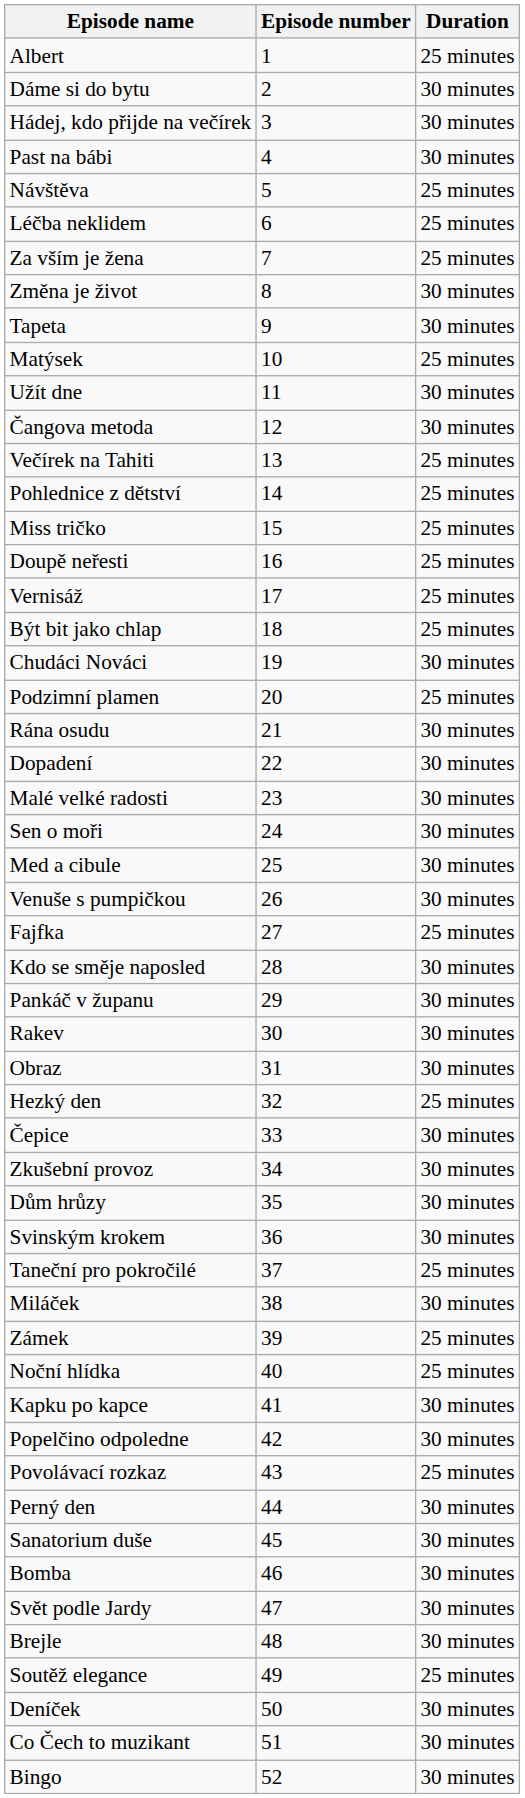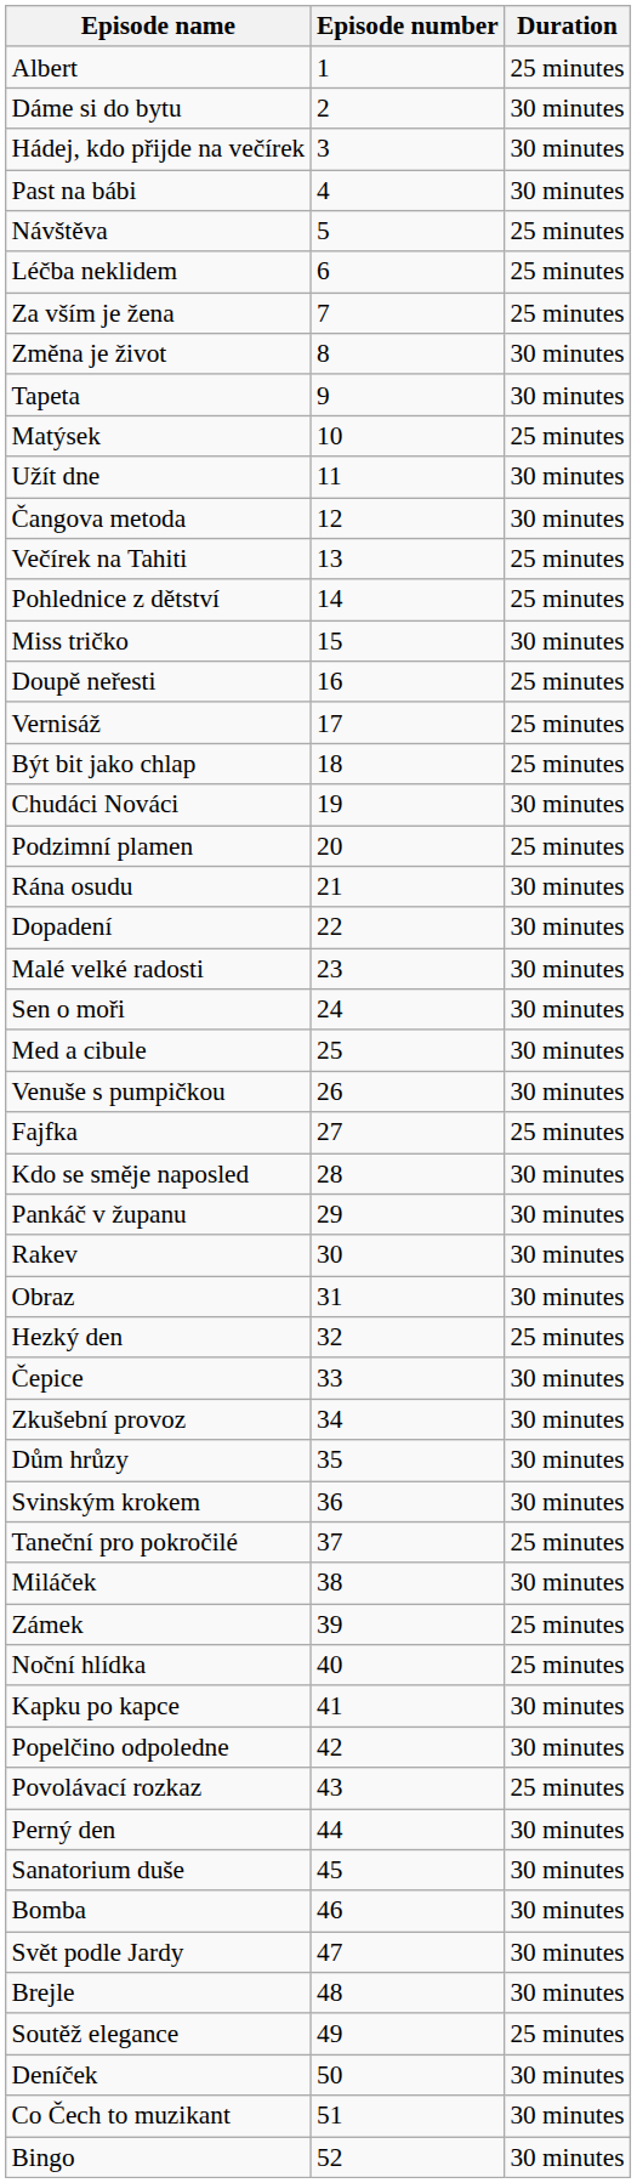 <table class="wikitable">
 <tr>
 <th>Episode name</th>
 <th>Episode number</th>
 <th>Duration</th>
 </tr>
 <tr>
 <td>Albert</td>
 <td>1</td>
 <td>25 minutes</td>
 </tr>
 <tr>
 <td>Dáme si do bytu</td>
 <td>2</td>
 <td>30 minutes</td>
 </tr>
 <tr>
 <td>Hádej, kdo přijde na večírek</td>
 <td>3</td>
 <td>30 minutes</td>
 </tr>
 <tr>
 <td>Past na bábi</td>
 <td>4</td>
 <td>30 minutes</td>
 </tr>
 <tr>
 <td>Návštěva</td>
 <td>5</td>
 <td>25 minutes</td>
 </tr>
 <tr>
 <td>Léčba neklidem</td>
 <td>6</td>
 <td>25 minutes</td>
 </tr>
 <tr>
 <td>Za vším je žena</td>
 <td>7</td>
 <td>25 minutes</td>
 </tr>
 <tr>
 <td>Změna je život</td>
 <td>8</td>
 <td>30 minutes</td>
 </tr>
 <tr>
 <td>Tapeta</td>
 <td>9</td>
 <td>30 minutes</td>
 </tr>
 <tr>
 <td>Matýsek</td>
 <td>10</td>
 <td>25 minutes</td>
 </tr>
 <tr>
 <td>Užít dne</td>
 <td>11</td>
 <td>30 minutes</td>
 </tr>
 <tr>
 <td>Čangova metoda</td>
 <td>12</td>
 <td>30 minutes</td>
 </tr>
 <tr>
 <td>Večírek na Tahiti</td>
 <td>13</td>
 <td>25 minutes</td>
 </tr>
 <tr>
 <td>Pohlednice z dětství</td>
 <td>14</td>
 <td>25 minutes</td>
 </tr>
 <tr>
 <td>Miss tričko</td>
 <td>15</td>
-<td>25 minutes</td>
+<td>30 minutes</td>
 </tr>
 <tr>
 <td>Doupě neřesti</td>
 <td>16</td>
 <td>25 minutes</td>
 </tr>
 <tr>
 <td>Vernisáž</td>
 <td>17</td>
 <td>25 minutes</td>
 </tr>
 <tr>
 <td>Být bit jako chlap</td>
 <td>18</td>
 <td>25 minutes</td>
 </tr>
 <tr>
 <td>Chudáci Nováci</td>
 <td>19</td>
 <td>30 minutes</td>
 </tr>
 <tr>
 <td>Podzimní plamen</td>
 <td>20</td>
 <td>25 minutes</td>
 </tr>
 <tr>
 <td>Rána osudu</td>
 <td>21</td>
 <td>30 minutes</td>
 </tr>
 <tr>
 <td>Dopadení</td>
 <td>22</td>
 <td>30 minutes</td>
 </tr>
 <tr>
 <td>Malé velké radosti</td>
 <td>23</td>
 <td>30 minutes</td>
 </tr>
 <tr>
 <td>Sen o moři</td>
 <td>24</td>
 <td>30 minutes</td>
 </tr>
 <tr>
 <td>Med a cibule</td>
 <td>25</td>
 <td>30 minutes</td>
 </tr>
 <tr>
 <td>Venuše s pumpičkou</td>
 <td>26</td>
 <td>30 minutes</td>
 </tr>
 <tr>
 <td>Fajfka</td>
 <td>27</td>
 <td>25 minutes</td>
 </tr>
 <tr>
 <td>Kdo se směje naposled</td>
 <td>28</td>
 <td>30 minutes</td>
 </tr>
 <tr>
 <td>Pankáč v županu</td>
 <td>29</td>
 <td>30 minutes</td>
 </tr>
 <tr>
 <td>Rakev</td>
 <td>30</td>
 <td>30 minutes</td>
 </tr>
 <tr>
 <td>Obraz</td>
 <td>31</td>
 <td>30 minutes</td>
 </tr>
 <tr>
 <td>Hezký den</td>
 <td>32</td>
 <td>25 minutes</td>
 </tr>
 <tr>
 <td>Čepice</td>
 <td>33</td>
 <td>30 minutes</td>
 </tr>
 <tr>
 <td>Zkušební provoz</td>
 <td>34</td>
 <td>30 minutes</td>
 </tr>
 <tr>
 <td>Dům hrůzy</td>
 <td>35</td>
 <td>30 minutes</td>
 </tr>
 <tr>
 <td>Svinským krokem</td>
 <td>36</td>
 <td>30 minutes</td>
 </tr>
 <tr>
 <td>Taneční pro pokročilé</td>
 <td>37</td>
 <td>25 minutes</td>
 </tr>
 <tr>
 <td>Miláček</td>
 <td>38</td>
 <td>30 minutes</td>
 </tr>
 <tr>
 <td>Zámek</td>
 <td>39</td>
 <td>25 minutes</td>
 </tr>
 <tr>
 <td>Noční hlídka</td>
 <td>40</td>
 <td>25 minutes</td>
 </tr>
 <tr>
 <td>Kapku po kapce</td>
 <td>41</td>
 <td>30 minutes</td>
 </tr>
 <tr>
 <td>Popelčino odpoledne</td>
 <td>42</td>
 <td>30 minutes</td>
 </tr>
 <tr>
 <td>Povolávací rozkaz</td>
 <td>43</td>
 <td>25 minutes</td>
 </tr>
 <tr>
 <td>Perný den</td>
 <td>44</td>
 <td>30 minutes</td>
 </tr>
 <tr>
 <td>Sanatorium duše</td>
 <td>45</td>
 <td>30 minutes</td>
 </tr>
 <tr>
 <td>Bomba</td>
 <td>46</td>
 <td>30 minutes</td>
 </tr>
 <tr>
 <td>Svět podle Jardy</td>
 <td>47</td>
 <td>30 minutes</td>
 </tr>
 <tr>
 <td>Brejle</td>
 <td>48</td>
 <td>30 minutes</td>
 </tr>
 <tr>
 <td>Soutěž elegance</td>
 <td>49</td>
 <td>25 minutes</td>
 </tr>
 <tr>
 <td>Deníček</td>
 <td>50</td>
 <td>30 minutes</td>
 </tr>
 <tr>
 <td>Co Čech to muzikant</td>
 <td>51</td>
 <td>30 minutes</td>
 </tr>
 <tr>
 <td>Bingo</td>
 <td>52</td>
 <td>30 minutes</td>
 </tr>
 </table>
